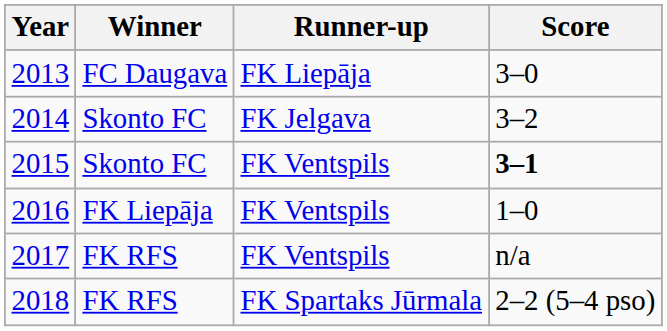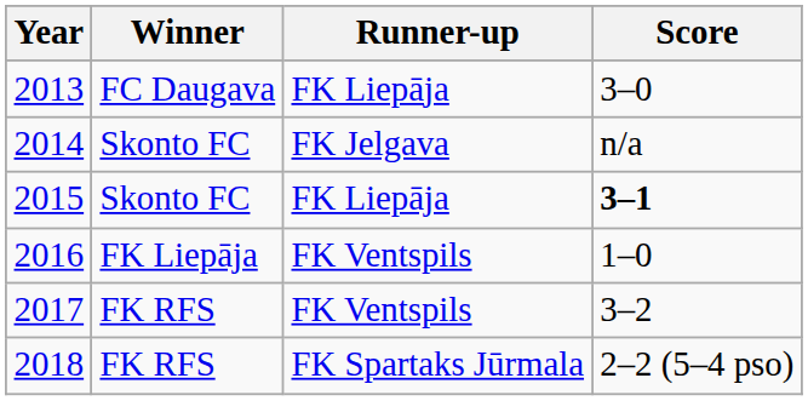 <table class="sortable wikitable">
 <tr>
 <th>Year</th>
 <th>Winner</th>
 <th>Runner-up</th>
 <th>Score</th>
 </tr>
 <tr>
 <td><a href='#'>2013</a></td>
 <td><a href='#'>FC Daugava</a></td>
 <td><a href='#'>FK Liepāja</a></td>
 <td>3–0</td>
 </tr>
 <tr>
 <td><a href='#'>2014</a></td>
 <td><a href='#'>Skonto FC</a></td>
 <td><a href='#'>FK Jelgava</a></td>
-<td>3–2</td>
+<td>n/a</td>
 </tr>
 <tr>
 <td><a href='#'>2015</a></td>
 <td><a href='#'>Skonto FC</a></td>
-<td><a href='#'>FK Ventspils</a></td>
+<td><a href='#'>FK Liepāja</a></td>
 <td><strong>3–1</strong></td>
 </tr>
 <tr>
 <td><a href='#'>2016</a></td>
 <td><a href='#'>FK Liepāja</a></td>
 <td><a href='#'>FK Ventspils</a></td>
 <td>1–0</td>
 </tr>
 <tr>
 <td><a href='#'>2017</a></td>
 <td><a href='#'>FK RFS</a></td>
 <td><a href='#'>FK Ventspils</a></td>
-<td>n/a</td>
+<td>3–2</td>
 </tr>
 <tr>
 <td><a href='#'>2018</a></td>
 <td><a href='#'>FK RFS</a></td>
 <td><a href='#'>FK Spartaks Jūrmala</a></td>
 <td>2–2 (5–4 pso)</td>
 </tr>
 </table>
